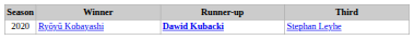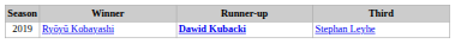 <table class="wikitable plainrowheaders" style="background:#fff; font-size:86%; line-height:16px; border:grey solid 1px; border-collapse:collapse;">
 <tr style="background:#ccc; text-align:center;">
 <th style="background:#ccc;" width="40">Season</th>
 <th style="background:#ccc;" width="180">Winner</th>
 <th style="background:#ccc;" width="180">Runner-up</th>
 <th style="background:#ccc;" width="180">Third</th>
 </tr>
 <tr>
-<td align=center>2020</td>
+<td align=center>2019</td>
 <td> <a href='#'>Ryōyū Kobayashi</a></td>
 <td><strong> <a href='#'>Dawid Kubacki</a></strong></td>
 <td> <a href='#'>Stephan Leyhe</a></td>
 </tr>
 </table>
